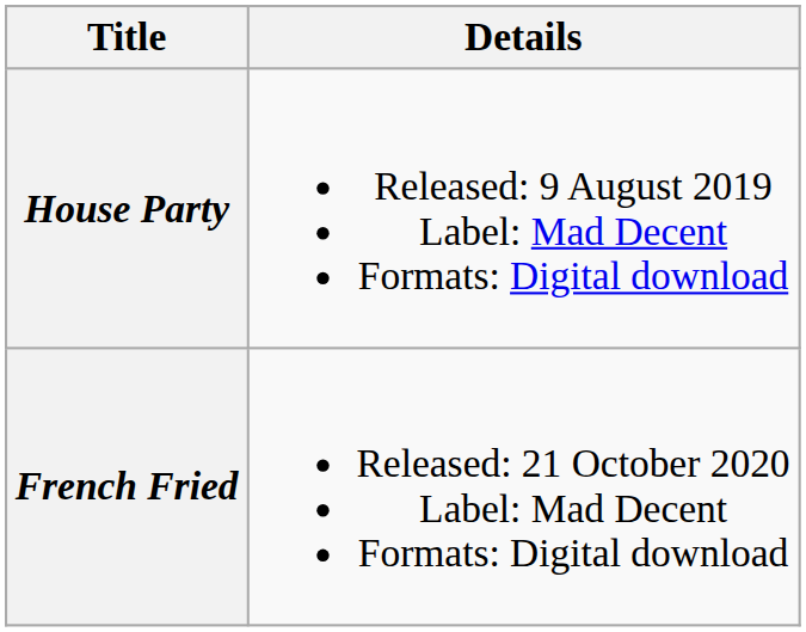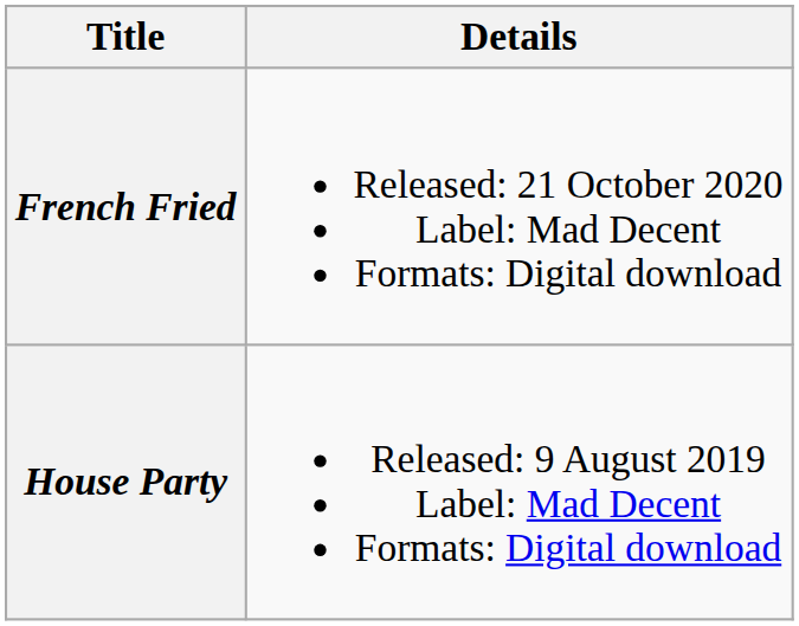 <table class="wikitable plainrowheaders" style="text-align:center;">
 <tr>
 <th scope="col">Title</th>
 <th scope="col">Details</th>
 </tr>
 <tr>
+<th scope="row"><em>French Fried</em></th>
+<td><br><ul><li>Released: 21 October 2020</li><li>Label: Mad Decent</li><li>Formats: Digital download</li></ul></td>
+</tr>
+<tr>
 <th scope="row"><em>House Party</em></th>
 <td><br><ul><li>Released: 9 August 2019</li><li>Label: <a href='#'>Mad Decent</a></li><li>Formats: <a href='#'>Digital download</a></li></ul></td>
 </tr>
-<tr>
-<th scope="row"><em>French Fried</em></th>
-<td><br><ul><li>Released: 21 October 2020</li><li>Label: Mad Decent</li><li>Formats: Digital download</li></ul></td>
-</tr>
 </table>
